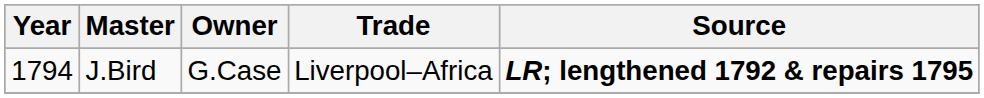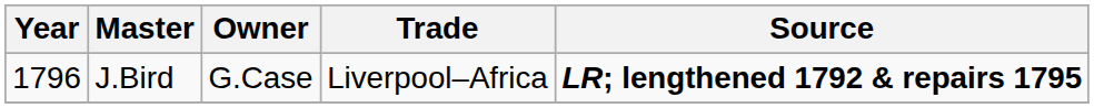 <table class=" wikitable">
 <tr>
 <th>Year</th>
 <th>Master</th>
 <th>Owner</th>
 <th>Trade</th>
 <th>Source</th>
 </tr>
 <tr>
-<td>1794</td>
+<td>1796</td>
 <td>J.Bird</td>
 <td>G.Case</td>
 <td>Liverpool–Africa</td>
 <td><strong><em>LR</em>; lengthened 1792 & repairs 1795</strong></td>
 </tr>
 <tr>
 </tr>
 </table>
